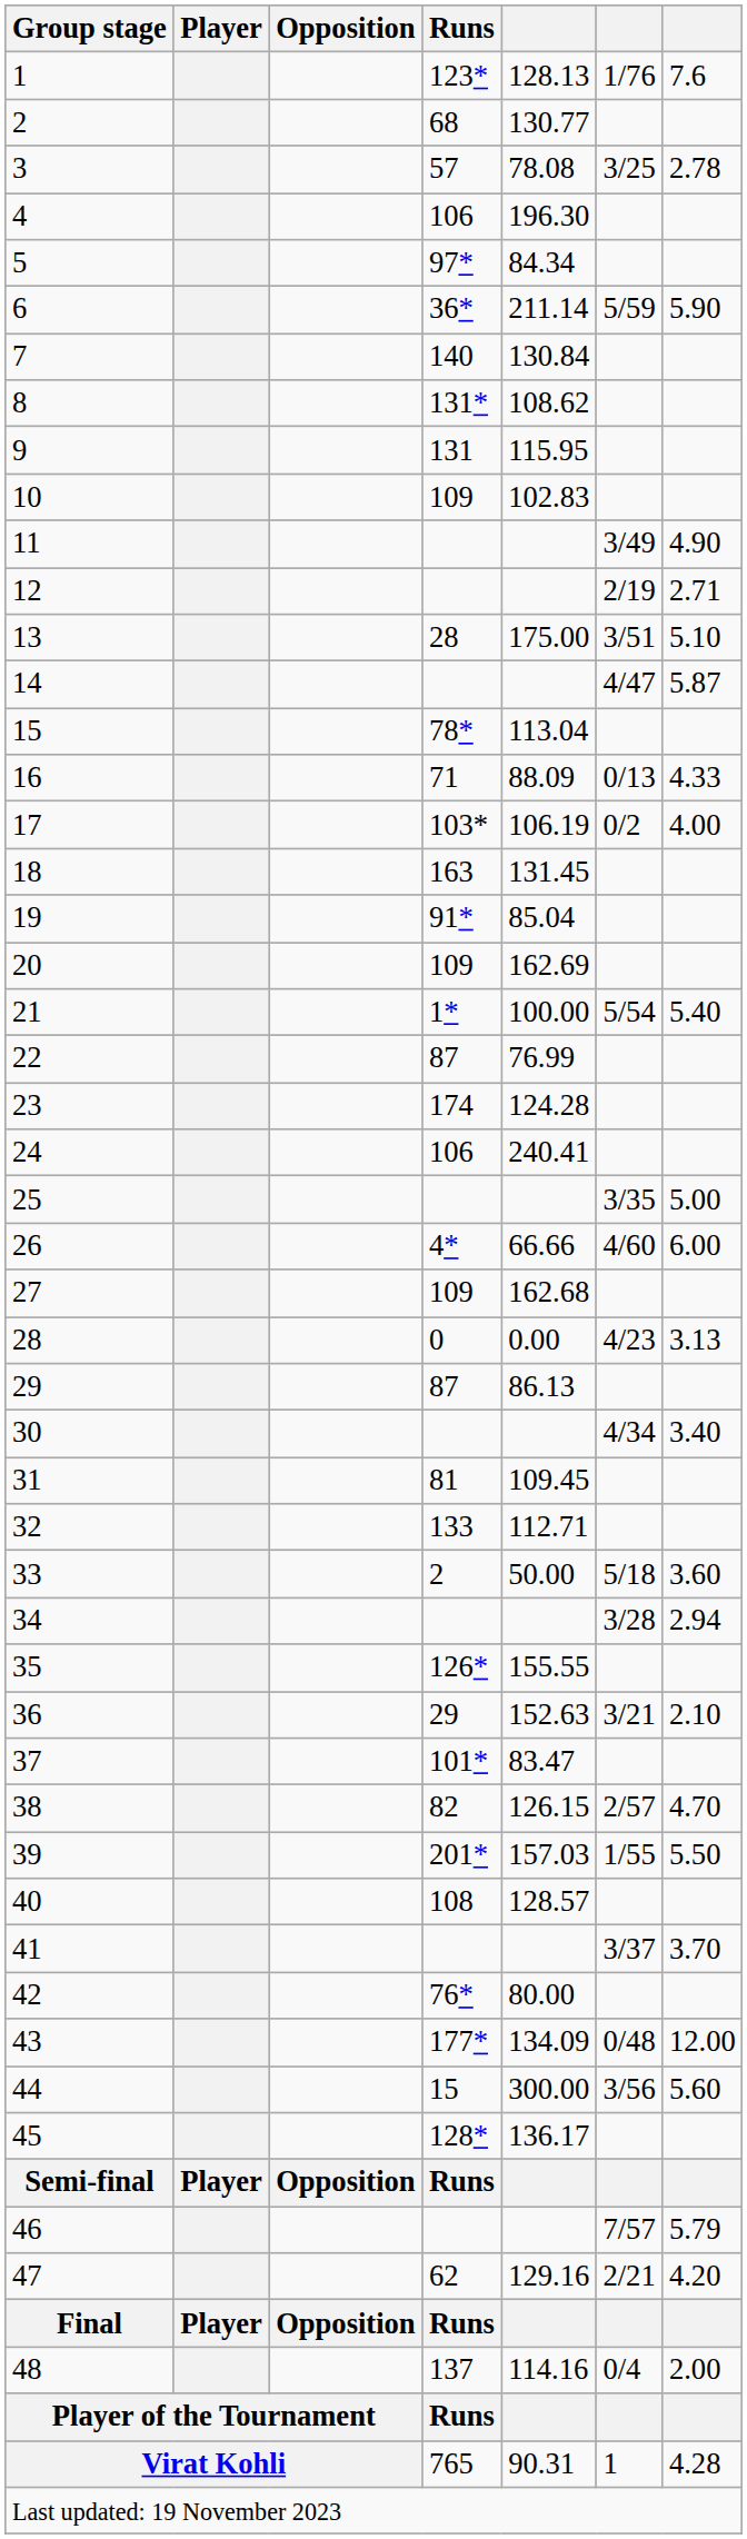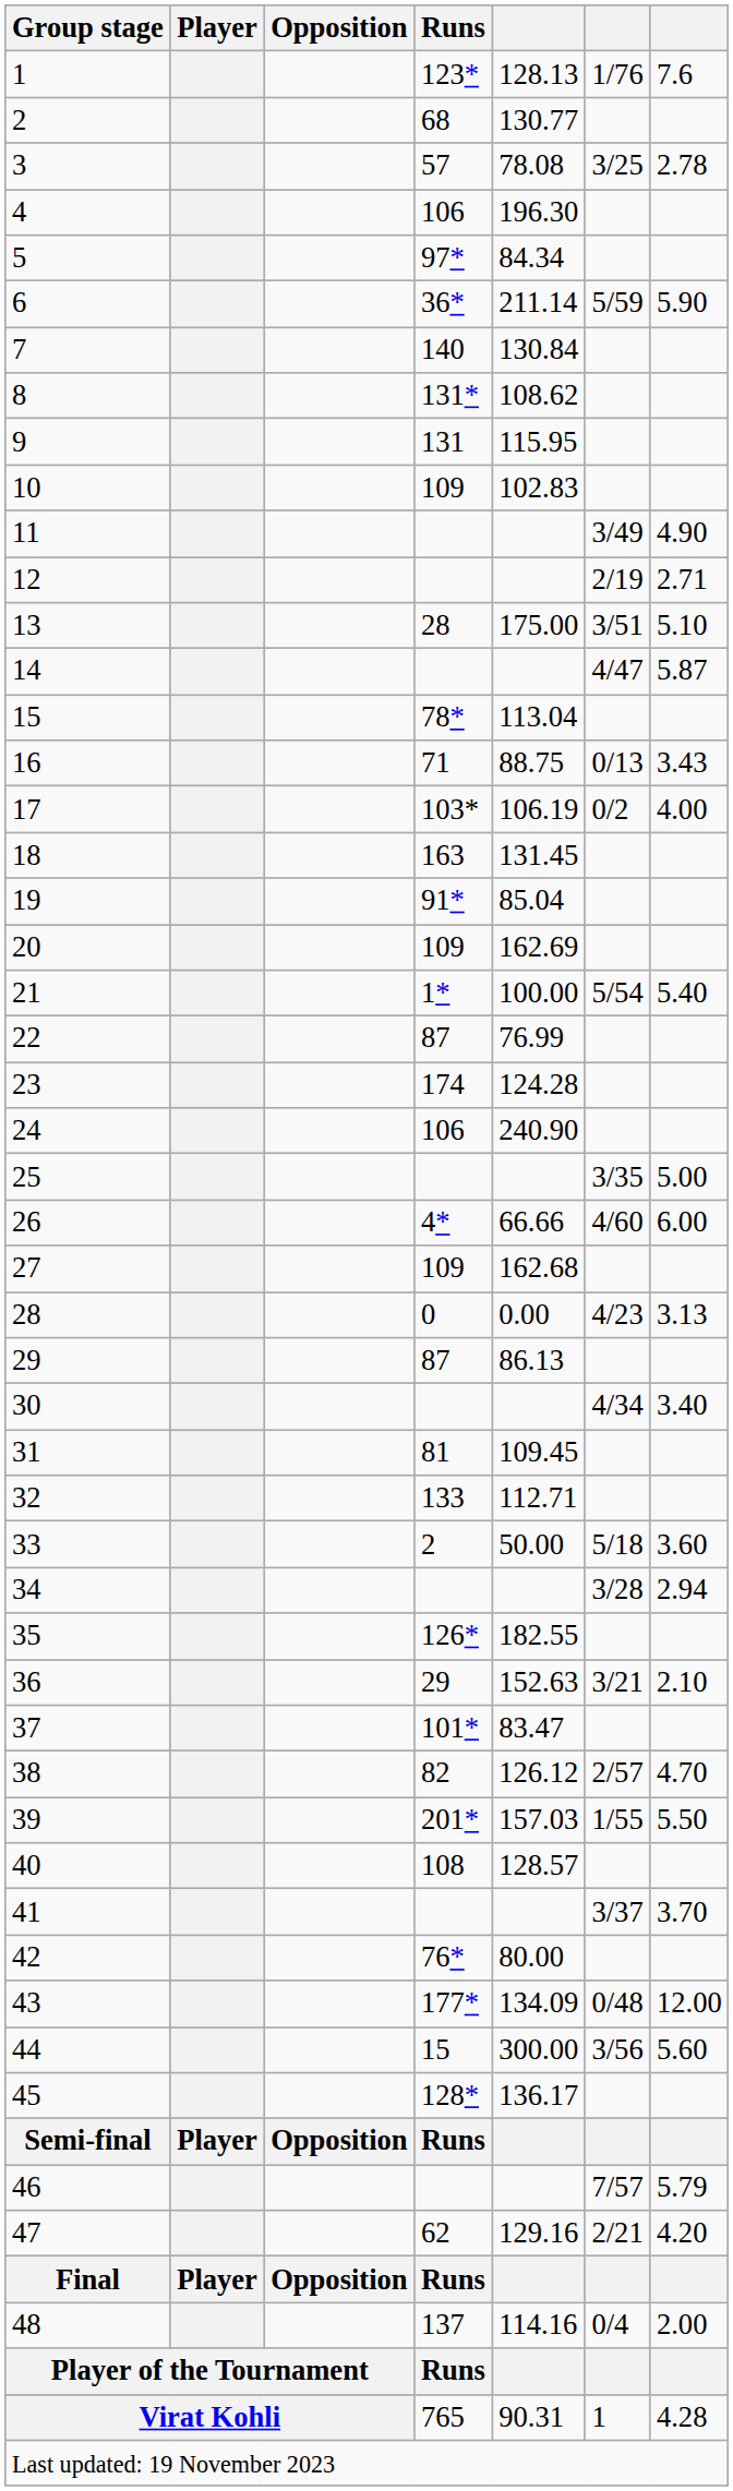 <table class="wikitable sortable">
 <tr>
 <th>Group stage</th>
 <th>Player</th>
 <th>Opposition</th>
 <th>Runs</th>
 <th></th>
 <th></th>
 <th></th>
 </tr>
 <tr>
 <td>1</td>
 <th></th>
 <td></td>
 <td>123<a href='#'>*</a></td>
 <td>128.13</td>
 <td>1/76</td>
 <td>7.6</td>
 </tr>
 <tr>
 <td>2</td>
 <th></th>
 <td></td>
 <td>68</td>
 <td>130.77</td>
 <td></td>
 <td></td>
 </tr>
 <tr>
 <td>3</td>
 <th></th>
 <td></td>
 <td>57</td>
 <td>78.08</td>
 <td>3/25</td>
 <td>2.78</td>
 </tr>
 <tr>
 <td>4</td>
 <th></th>
 <td></td>
 <td>106</td>
 <td>196.30</td>
 <td></td>
 <td></td>
 </tr>
 <tr>
 <td>5</td>
 <th></th>
 <td></td>
 <td>97<a href='#'>*</a></td>
 <td>84.34</td>
 <td></td>
 <td></td>
 </tr>
 <tr>
 <td>6</td>
 <th></th>
 <td></td>
 <td>36<a href='#'>*</a></td>
 <td>211.14</td>
 <td>5/59</td>
 <td>5.90</td>
 </tr>
 <tr>
 <td>7</td>
 <th></th>
 <td></td>
 <td>140</td>
 <td>130.84</td>
 <td></td>
 <td></td>
 </tr>
 <tr>
 <td>8</td>
 <th></th>
 <td></td>
 <td>131<a href='#'>*</a></td>
 <td>108.62</td>
 <td></td>
 <td></td>
 </tr>
 <tr>
 <td>9</td>
 <th></th>
 <td></td>
 <td>131</td>
 <td>115.95</td>
 <td></td>
 <td></td>
 </tr>
 <tr>
 <td>10</td>
 <th></th>
 <td></td>
 <td>109</td>
 <td>102.83</td>
 <td></td>
 <td></td>
 </tr>
 <tr>
 <td>11</td>
 <th></th>
 <td></td>
 <td></td>
 <td></td>
 <td>3/49</td>
 <td>4.90</td>
 </tr>
 <tr>
 <td>12</td>
 <th></th>
 <td></td>
 <td></td>
 <td></td>
 <td>2/19</td>
 <td>2.71</td>
 </tr>
 <tr>
 <td>13</td>
 <th></th>
 <td></td>
 <td>28</td>
 <td>175.00</td>
 <td>3/51</td>
 <td>5.10</td>
 </tr>
 <tr>
 <td>14</td>
 <th></th>
 <td></td>
 <td></td>
 <td></td>
 <td>4/47</td>
 <td>5.87</td>
 </tr>
 <tr>
 <td>15</td>
 <th></th>
 <td></td>
 <td>78<a href='#'>*</a></td>
 <td>113.04</td>
 <td></td>
 <td></td>
 </tr>
 <tr>
 <td>16</td>
 <th></th>
 <td></td>
 <td>71</td>
-<td>88.09</td>
+<td>88.75</td>
 <td>0/13</td>
-<td>4.33</td>
+<td>3.43</td>
 </tr>
 <tr>
 <td>17</td>
 <th></th>
 <td></td>
 <td>103*</td>
 <td>106.19</td>
 <td>0/2</td>
 <td>4.00</td>
 </tr>
 <tr>
 <td>18</td>
 <th></th>
 <td></td>
 <td>163</td>
 <td>131.45</td>
 <td></td>
 <td></td>
 </tr>
 <tr>
 <td>19</td>
 <th></th>
 <td></td>
 <td>91<a href='#'>*</a></td>
 <td>85.04</td>
 <td></td>
 <td></td>
 </tr>
 <tr>
 <td>20</td>
 <th></th>
 <td></td>
 <td>109</td>
 <td>162.69</td>
 <td></td>
 <td></td>
 </tr>
 <tr>
 <td>21</td>
 <th></th>
 <td></td>
 <td>1<a href='#'>*</a></td>
 <td>100.00</td>
 <td>5/54</td>
 <td>5.40</td>
 </tr>
 <tr>
 <td>22</td>
 <th></th>
 <td></td>
 <td>87</td>
 <td>76.99</td>
 <td></td>
 <td></td>
 </tr>
 <tr>
 <td>23</td>
 <th></th>
 <td></td>
 <td>174</td>
 <td>124.28</td>
 <td></td>
 <td></td>
 </tr>
 <tr>
 <td>24</td>
 <th></th>
 <td></td>
 <td>106</td>
-<td>240.41</td>
+<td>240.90</td>
 <td></td>
 <td></td>
 </tr>
 <tr>
 <td>25</td>
 <th></th>
 <td></td>
 <td></td>
 <td></td>
 <td>3/35</td>
 <td>5.00</td>
 </tr>
 <tr>
 <td>26</td>
 <th></th>
 <td></td>
 <td>4<a href='#'>*</a></td>
 <td>66.66</td>
 <td>4/60</td>
 <td>6.00</td>
 </tr>
 <tr>
 <td>27</td>
 <th></th>
 <td></td>
 <td>109</td>
 <td>162.68</td>
 <td></td>
 <td></td>
 </tr>
 <tr>
 <td>28</td>
 <th></th>
 <td></td>
 <td>0</td>
 <td>0.00</td>
 <td>4/23</td>
 <td>3.13</td>
 </tr>
 <tr>
 <td>29</td>
 <th></th>
 <td></td>
 <td>87</td>
 <td>86.13</td>
 <td></td>
 <td></td>
 </tr>
 <tr>
 <td>30</td>
 <th></th>
 <td></td>
 <td></td>
 <td></td>
 <td>4/34</td>
 <td>3.40</td>
 </tr>
 <tr>
 <td>31</td>
 <th></th>
 <td></td>
 <td>81</td>
 <td>109.45</td>
 <td></td>
 <td></td>
 </tr>
 <tr>
 <td>32</td>
 <th></th>
 <td></td>
 <td>133</td>
 <td>112.71</td>
 <td></td>
 <td></td>
 </tr>
 <tr>
 <td>33</td>
 <th></th>
 <td></td>
 <td>2</td>
 <td>50.00</td>
 <td>5/18</td>
 <td>3.60</td>
 </tr>
 <tr>
 <td>34</td>
 <th></th>
 <td></td>
 <td></td>
 <td></td>
 <td>3/28</td>
 <td>2.94</td>
 </tr>
 <tr>
 <td>35</td>
 <th></th>
 <td></td>
 <td>126<a href='#'>*</a></td>
-<td>155.55</td>
+<td>182.55</td>
 <td></td>
 <td></td>
 </tr>
 <tr>
 <td>36</td>
 <th></th>
 <td></td>
 <td>29</td>
 <td>152.63</td>
 <td>3/21</td>
 <td>2.10</td>
 </tr>
 <tr>
 <td>37</td>
 <th></th>
 <td></td>
 <td>101<a href='#'>*</a></td>
 <td>83.47</td>
 <td></td>
 <td></td>
 </tr>
 <tr>
 <td>38</td>
 <th></th>
 <td></td>
 <td>82</td>
-<td>126.15</td>
+<td>126.12</td>
 <td>2/57</td>
 <td>4.70</td>
 </tr>
 <tr>
 <td>39</td>
 <th></th>
 <td></td>
 <td>201<a href='#'>*</a></td>
 <td>157.03</td>
 <td>1/55</td>
 <td>5.50</td>
 </tr>
 <tr>
 <td>40</td>
 <th></th>
 <td></td>
 <td>108</td>
 <td>128.57</td>
 <td></td>
 <td></td>
 </tr>
 <tr>
 <td>41</td>
 <th></th>
 <td></td>
 <td></td>
 <td></td>
 <td>3/37</td>
 <td>3.70</td>
 </tr>
 <tr>
 <td>42</td>
 <th></th>
 <td></td>
 <td>76<a href='#'>*</a></td>
 <td>80.00</td>
 <td></td>
 <td></td>
 </tr>
 <tr>
 <td>43</td>
 <th></th>
 <td></td>
 <td>177<a href='#'>*</a></td>
 <td>134.09</td>
 <td>0/48</td>
 <td>12.00</td>
 </tr>
 <tr>
 <td>44</td>
 <th></th>
 <td></td>
 <td>15</td>
 <td>300.00</td>
 <td>3/56</td>
 <td>5.60</td>
 </tr>
 <tr>
 <td>45</td>
 <th></th>
 <td></td>
 <td>128<a href='#'>*</a></td>
 <td>136.17</td>
 <td></td>
 <td></td>
 </tr>
 <tr>
 <th>Semi-final</th>
 <th>Player</th>
 <th>Opposition</th>
 <th>Runs</th>
 <th></th>
 <th></th>
 <th></th>
 </tr>
 <tr>
 <td>46</td>
 <th></th>
 <td></td>
 <td></td>
 <td></td>
 <td>7/57</td>
 <td>5.79</td>
 </tr>
 <tr>
 <td>47</td>
 <th></th>
 <td></td>
 <td>62</td>
 <td>129.16</td>
 <td>2/21</td>
 <td>4.20</td>
 </tr>
 <tr>
 <th>Final</th>
 <th>Player</th>
 <th>Opposition</th>
 <th>Runs</th>
 <th></th>
 <th></th>
 <th></th>
 </tr>
 <tr>
 <td>48</td>
 <th></th>
 <td></td>
 <td>137</td>
 <td>114.16</td>
 <td>0/4</td>
 <td>2.00</td>
 </tr>
 <tr>
 <th colspan="3">Player of the Tournament</th>
 <th>Runs</th>
 <th></th>
 <th></th>
 <th></th>
 </tr>
 <tr>
 <th colspan="3"> <a href='#'>Virat Kohli</a></th>
 <td>765</td>
 <td>90.31</td>
 <td>1</td>
 <td>4.28</td>
 </tr>
 <tr>
 <td colspan="7"><small>Last updated: 19 November 2023</small></td>
 </tr>
 </table>
